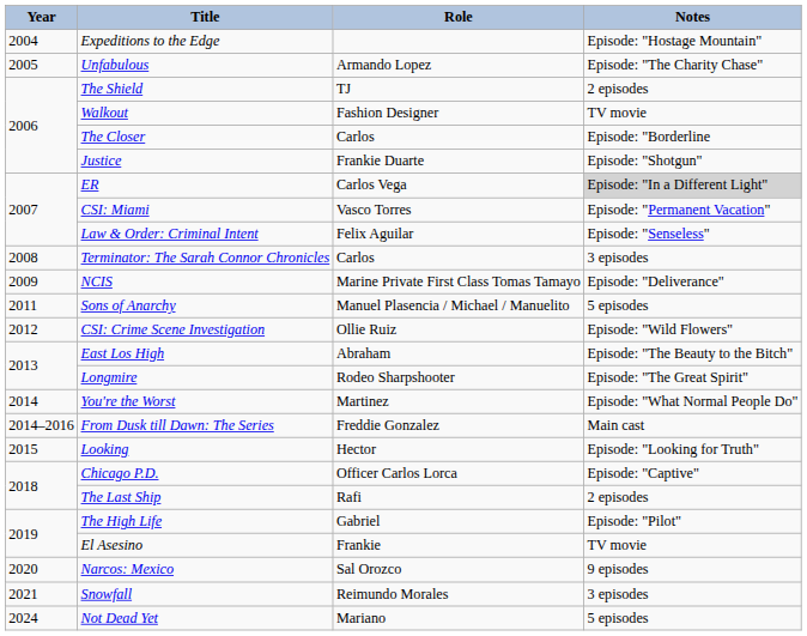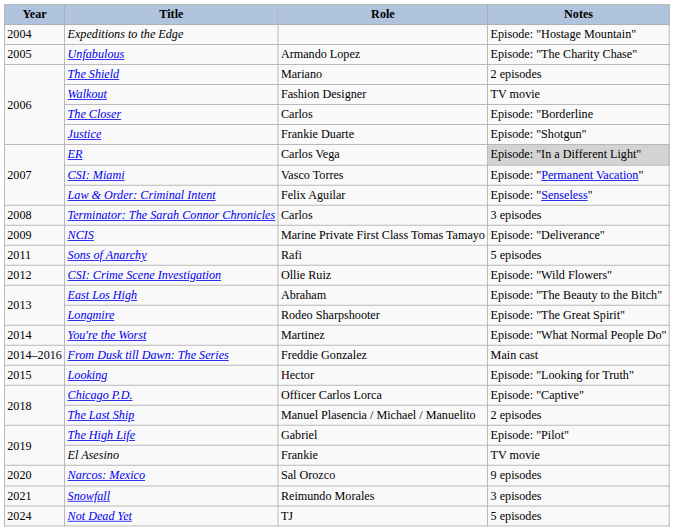 <table class="wikitable" style="font-size:95%;">
 <tr>
 <th style="background:#B0C4DE;">Year</th>
 <th style="background:#B0C4DE;">Title</th>
 <th style="background:#B0C4DE;">Role</th>
 <th style="background:#B0C4DE;">Notes</th>
 </tr>
 <tr>
 <td>2004</td>
 <td><em>Expeditions to the Edge</em></td>
 <td></td>
 <td>Episode: "Hostage Mountain"</td>
 </tr>
 <tr>
 <td>2005</td>
 <td><em><a href='#'>Unfabulous</a></em></td>
 <td>Armando Lopez</td>
 <td>Episode: "The Charity Chase"</td>
 </tr>
 <tr>
 <td rowspan="4">2006</td>
 <td><em><a href='#'>The Shield</a></em></td>
-<td>TJ</td>
+<td>Mariano</td>
 <td>2 episodes</td>
 </tr>
 <tr>
 <td><em><a href='#'>Walkout</a></em></td>
 <td>Fashion Designer</td>
 <td>TV movie</td>
 </tr>
 <tr>
 <td><em><a href='#'>The Closer</a></em></td>
 <td>Carlos</td>
 <td>Episode: "Borderline</td>
 </tr>
 <tr>
 <td><em><a href='#'>Justice</a></em></td>
 <td>Frankie Duarte</td>
 <td>Episode: "Shotgun"</td>
 </tr>
 <tr>
 <td rowspan="3">2007</td>
 <td><em><a href='#'>ER</a></em></td>
 <td>Carlos Vega</td>
 <td style="background: lightgrey;">Episode: "In a Different Light"</td>
 </tr>
 <tr>
 <td><em><a href='#'>CSI: Miami</a></em></td>
 <td>Vasco Torres</td>
 <td>Episode: "<a href='#'>Permanent Vacation</a>"</td>
 </tr>
 <tr>
 <td><em><a href='#'>Law & Order: Criminal Intent</a></em></td>
 <td>Felix Aguilar</td>
 <td>Episode: "<a href='#'>Senseless</a>"</td>
 </tr>
 <tr>
 <td>2008</td>
 <td><em><a href='#'>Terminator: The Sarah Connor Chronicles</a></em></td>
 <td>Carlos</td>
 <td>3 episodes</td>
 </tr>
 <tr>
 <td>2009</td>
 <td><em><a href='#'>NCIS</a></em></td>
 <td>Marine Private First Class Tomas Tamayo</td>
 <td>Episode: "Deliverance"</td>
 </tr>
 <tr>
 <td>2011</td>
 <td><em><a href='#'>Sons of Anarchy</a></em></td>
-<td>Manuel Plasencia / Michael / Manuelito</td>
+<td>Rafi</td>
 <td>5 episodes</td>
 </tr>
 <tr>
 <td>2012</td>
 <td><em><a href='#'>CSI: Crime Scene Investigation</a></em></td>
 <td>Ollie Ruiz</td>
 <td>Episode: "Wild Flowers"</td>
 </tr>
 <tr>
 <td rowspan="2">2013</td>
 <td><em><a href='#'>East Los High</a></em></td>
 <td>Abraham</td>
 <td>Episode: "The Beauty to the Bitch"</td>
 </tr>
 <tr>
 <td><em><a href='#'>Longmire</a></em></td>
 <td>Rodeo Sharpshooter</td>
 <td>Episode: "The Great Spirit"</td>
 </tr>
 <tr>
 <td>2014</td>
 <td><em><a href='#'>You're the Worst</a></em></td>
 <td>Martinez</td>
 <td>Episode: "What Normal People Do"</td>
 </tr>
 <tr>
 <td>2014–2016</td>
 <td><em><a href='#'>From Dusk till Dawn: The Series</a></em></td>
 <td>Freddie Gonzalez</td>
 <td>Main cast</td>
 </tr>
 <tr>
 <td>2015</td>
 <td><em><a href='#'>Looking</a></em></td>
 <td>Hector</td>
 <td>Episode: "Looking for Truth"</td>
 </tr>
 <tr>
 <td rowspan="2">2018</td>
 <td><em><a href='#'>Chicago P.D.</a></em></td>
 <td>Officer Carlos Lorca</td>
 <td>Episode: "Captive"</td>
 </tr>
 <tr>
 <td><em><a href='#'>The Last Ship</a></em></td>
-<td>Rafi</td>
+<td>Manuel Plasencia / Michael / Manuelito</td>
 <td>2 episodes</td>
 </tr>
 <tr>
 <td rowspan="2">2019</td>
 <td><em><a href='#'>The High Life</a></em></td>
 <td>Gabriel</td>
 <td>Episode: "Pilot"</td>
 </tr>
 <tr>
 <td><em>El Asesino</em></td>
 <td>Frankie</td>
 <td>TV movie</td>
 </tr>
 <tr>
 <td>2020</td>
 <td><em><a href='#'>Narcos: Mexico</a></em></td>
 <td>Sal Orozco</td>
 <td>9 episodes</td>
 </tr>
 <tr>
 <td>2021</td>
 <td><em><a href='#'>Snowfall</a></em></td>
 <td>Reimundo Morales</td>
 <td>3 episodes</td>
 </tr>
 <tr>
 <td>2024</td>
 <td><em><a href='#'>Not Dead Yet</a></em></td>
-<td>Mariano</td>
+<td>TJ</td>
 <td>5 episodes</td>
 </tr>
 </table>
